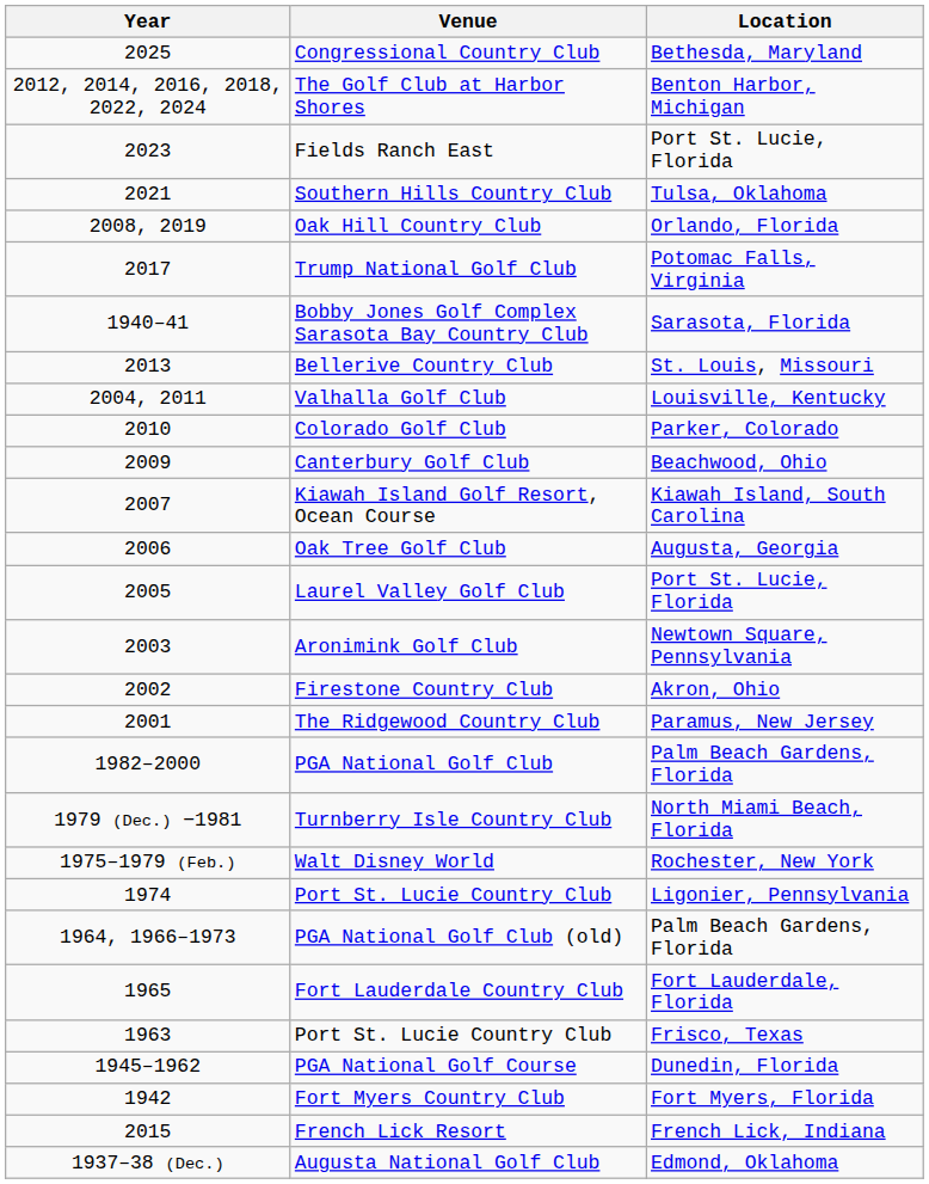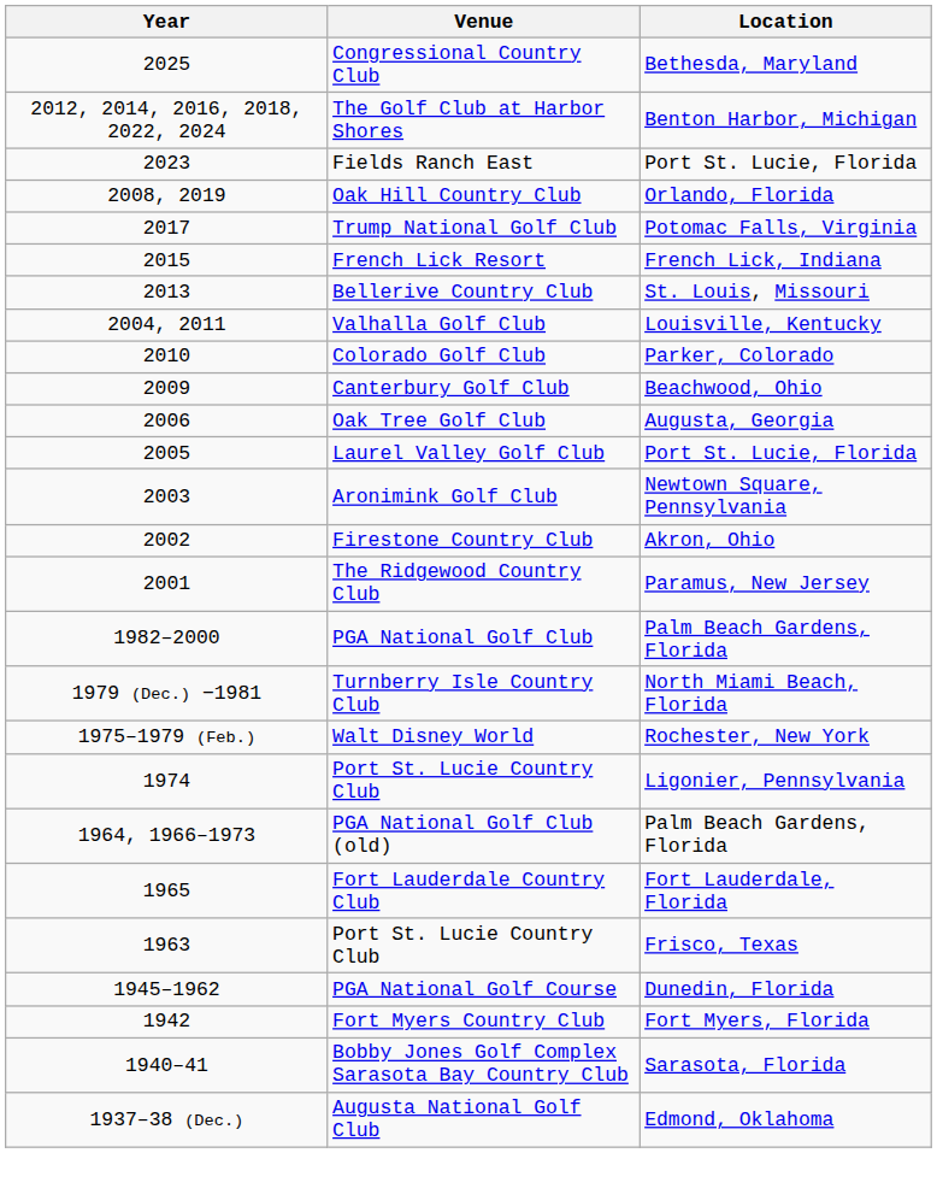 <table class="wikitable">
 <tr>
 <th>Year</th>
 <th>Venue</th>
 <th>Location</th>
 </tr>
 <tr>
 <td align=center>2025</td>
 <td><a href='#'>Congressional Country Club</a></td>
 <td><a href='#'>Bethesda, Maryland</a></td>
 </tr>
 <tr>
 <td align=center>2012, 2014, 2016, 2018, 2022, 2024</td>
 <td><a href='#'>The Golf Club at Harbor Shores</a></td>
 <td><a href='#'>Benton Harbor, Michigan</a></td>
 </tr>
 <tr>
 <td align=center>2023</td>
 <td>Fields Ranch East</td>
 <td>Port St. Lucie, Florida</td>
 </tr>
 <tr>
-<td align=center>2021</td>
-<td><a href='#'>Southern Hills Country Club</a></td>
-<td><a href='#'>Tulsa, Oklahoma</a></td>
-</tr>
-<tr>
 <td align=center>2008, 2019</td>
 <td><a href='#'>Oak Hill Country Club</a></td>
 <td><a href='#'>Orlando, Florida</a></td>
 </tr>
 <tr>
 <td align=center>2017</td>
 <td><a href='#'>Trump National Golf Club</a></td>
 <td><a href='#'>Potomac Falls, Virginia</a></td>
 </tr>
 <tr>
-<td align=center>1940–41</td>
-<td><a href='#'>Bobby Jones Golf Complex</a><br><a href='#'>Sarasota Bay Country Club</a></td>
-<td><a href='#'>Sarasota, Florida</a></td>
+<td align=center>2015</td>
+<td><a href='#'>French Lick Resort</a></td>
+<td><a href='#'>French Lick, Indiana</a></td>
 </tr>
 <tr>
 <td align=center>2013</td>
 <td><a href='#'>Bellerive Country Club</a></td>
 <td><a href='#'>St. Louis</a>, <a href='#'>Missouri</a></td>
 </tr>
 <tr>
 <td align=center>2004, 2011</td>
 <td><a href='#'>Valhalla Golf Club</a></td>
 <td><a href='#'>Louisville, Kentucky</a></td>
 </tr>
 <tr>
 <td align=center>2010</td>
 <td><a href='#'>Colorado Golf Club</a></td>
 <td><a href='#'>Parker, Colorado</a></td>
 </tr>
 <tr>
 <td align=center>2009</td>
 <td><a href='#'>Canterbury Golf Club</a></td>
 <td><a href='#'>Beachwood, Ohio</a></td>
-</tr>
-<tr>
-<td align=center>2007</td>
-<td><a href='#'>Kiawah Island Golf Resort</a>, Ocean Course</td>
-<td><a href='#'>Kiawah Island, South Carolina</a></td>
 </tr>
 <tr>
 <td align=center>2006</td>
 <td><a href='#'>Oak Tree Golf Club</a></td>
 <td><a href='#'>Augusta, Georgia</a></td>
 </tr>
 <tr>
 <td align=center>2005</td>
 <td><a href='#'>Laurel Valley Golf Club</a></td>
 <td><a href='#'>Port St. Lucie, Florida</a></td>
 </tr>
 <tr>
 <td align=center>2003</td>
 <td><a href='#'>Aronimink Golf Club</a></td>
 <td><a href='#'>Newtown Square, Pennsylvania</a></td>
 </tr>
 <tr>
 <td align=center>2002</td>
 <td><a href='#'>Firestone Country Club</a></td>
 <td><a href='#'>Akron, Ohio</a></td>
 </tr>
 <tr>
 <td align=center>2001</td>
 <td><a href='#'>The Ridgewood Country Club</a></td>
 <td><a href='#'>Paramus, New Jersey</a></td>
 </tr>
 <tr>
 <td align=center>1982–2000</td>
 <td><a href='#'>PGA National Golf Club</a></td>
 <td><a href='#'>Palm Beach Gardens, Florida</a></td>
 </tr>
 <tr>
 <td align=center>1979 <small>(Dec.)</small> −1981</td>
 <td><a href='#'>Turnberry Isle Country Club</a></td>
 <td><a href='#'>North Miami Beach, Florida</a></td>
 </tr>
 <tr>
 <td align=center>1975–1979 <small>(Feb.)</small></td>
 <td><a href='#'>Walt Disney World</a></td>
 <td><a href='#'>Rochester, New York</a></td>
 </tr>
 <tr>
 <td align=center>1974</td>
 <td><a href='#'>Port St. Lucie Country Club</a></td>
 <td><a href='#'>Ligonier, Pennsylvania</a></td>
 </tr>
 <tr>
 <td align=center>1964, 1966–1973</td>
 <td><a href='#'>PGA National Golf Club</a> (old)</td>
 <td>Palm Beach Gardens, Florida</td>
 </tr>
 <tr>
 <td align=center>1965</td>
 <td><a href='#'>Fort Lauderdale Country Club</a></td>
 <td><a href='#'>Fort Lauderdale, Florida</a></td>
 </tr>
 <tr>
 <td align=center>1963</td>
 <td>Port St. Lucie Country Club</td>
 <td><a href='#'>Frisco, Texas</a></td>
 </tr>
 <tr>
 <td align=center>1945–1962</td>
 <td><a href='#'>PGA National Golf Course</a></td>
 <td><a href='#'>Dunedin, Florida</a></td>
 </tr>
 <tr>
 <td align=center>1942</td>
 <td><a href='#'>Fort Myers Country Club</a></td>
 <td><a href='#'>Fort Myers, Florida</a></td>
 </tr>
 <tr>
-<td align=center>2015</td>
-<td><a href='#'>French Lick Resort</a></td>
-<td><a href='#'>French Lick, Indiana</a></td>
+<td align=center>1940–41</td>
+<td><a href='#'>Bobby Jones Golf Complex</a><br><a href='#'>Sarasota Bay Country Club</a></td>
+<td><a href='#'>Sarasota, Florida</a></td>
 </tr>
 <tr>
 <td align=center>1937–38 <small>(Dec.)</small></td>
 <td><a href='#'>Augusta National Golf Club</a></td>
 <td><a href='#'>Edmond, Oklahoma</a></td>
 </tr>
 </table>
